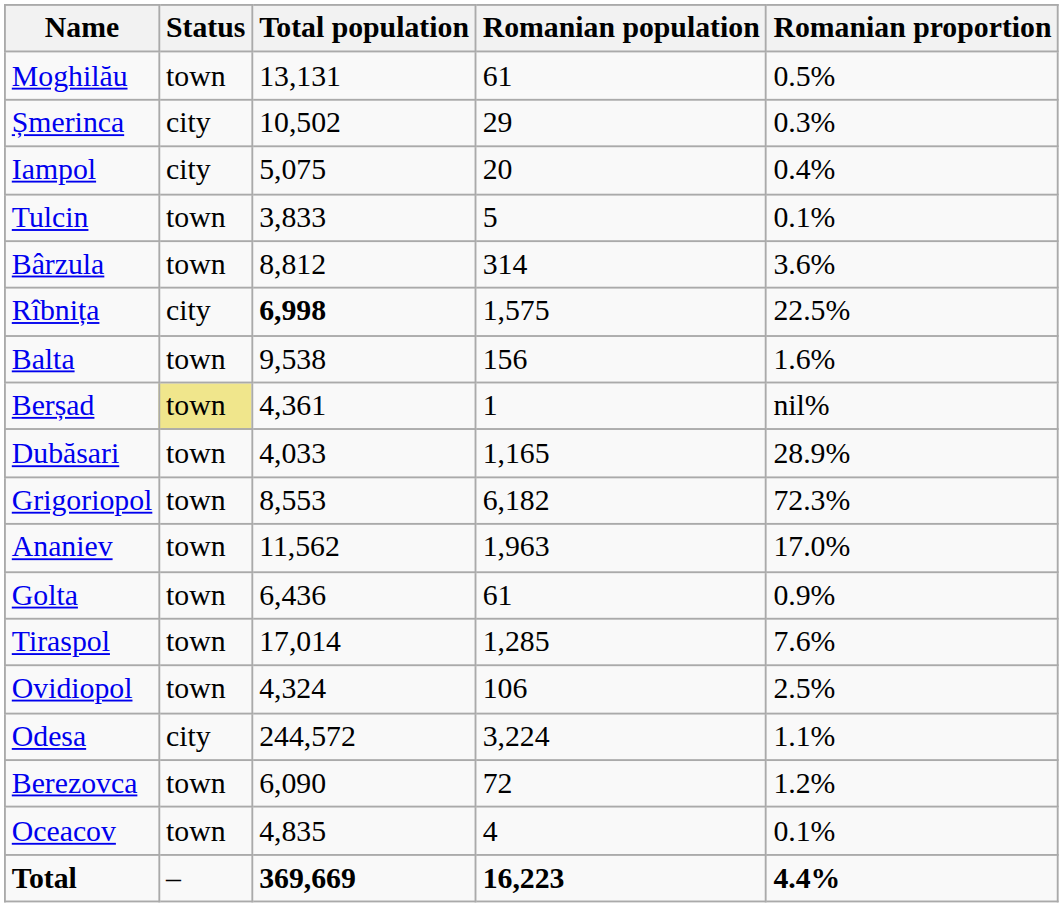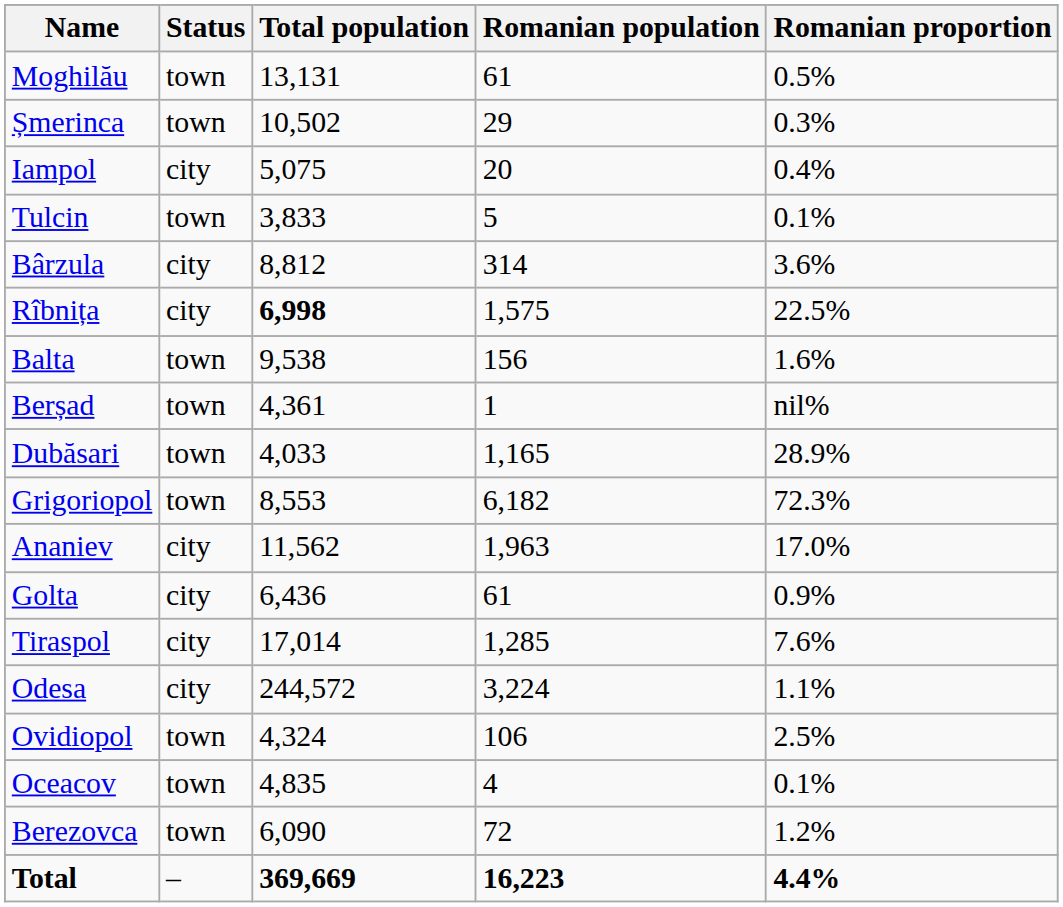 <table class="wikitable">
 <tr>
 <th>Name</th>
 <th>Status</th>
 <th>Total population</th>
 <th>Romanian population</th>
 <th>Romanian proportion</th>
 </tr>
 <tr>
 <td><a href='#'>Moghilău</a></td>
 <td>town</td>
 <td>13,131</td>
 <td>61</td>
 <td>0.5%</td>
 </tr>
 <tr>
 <td><a href='#'>Șmerinca</a></td>
-<td>city</td>
+<td>town</td>
 <td>10,502</td>
 <td>29</td>
 <td>0.3%</td>
 </tr>
 <tr>
 <td><a href='#'>Iampol</a></td>
 <td>city</td>
 <td>5,075</td>
 <td>20</td>
 <td>0.4%</td>
 </tr>
 <tr>
 <td><a href='#'>Tulcin</a></td>
 <td>town</td>
 <td>3,833</td>
 <td>5</td>
 <td>0.1%</td>
 </tr>
 <tr>
 <td><a href='#'>Bârzula</a></td>
-<td>town</td>
+<td>city</td>
 <td>8,812</td>
 <td>314</td>
 <td>3.6%</td>
 </tr>
 <tr>
 <td><a href='#'>Rîbnița</a></td>
 <td>city</td>
 <td><strong>6,998</strong></td>
 <td>1,575</td>
 <td>22.5%</td>
 </tr>
 <tr>
 <td><a href='#'>Balta</a></td>
 <td>town</td>
 <td>9,538</td>
 <td>156</td>
 <td>1.6%</td>
 </tr>
 <tr>
 <td><a href='#'>Berșad</a></td>
-<td style="background: khaki;">town</td>
+<td>town</td>
 <td>4,361</td>
 <td>1</td>
 <td>nil%</td>
 </tr>
 <tr>
 <td><a href='#'>Dubăsari</a></td>
 <td>town</td>
 <td>4,033</td>
 <td>1,165</td>
 <td>28.9%</td>
 </tr>
 <tr>
 <td><a href='#'>Grigoriopol</a></td>
 <td>town</td>
 <td>8,553</td>
 <td>6,182</td>
 <td>72.3%</td>
 </tr>
 <tr>
 <td><a href='#'>Ananiev</a></td>
-<td>town</td>
+<td>city</td>
 <td>11,562</td>
 <td>1,963</td>
 <td>17.0%</td>
 </tr>
 <tr>
 <td><a href='#'>Golta</a></td>
-<td>town</td>
+<td>city</td>
 <td>6,436</td>
 <td>61</td>
 <td>0.9%</td>
 </tr>
 <tr>
 <td><a href='#'>Tiraspol</a></td>
-<td>town</td>
+<td>city</td>
 <td>17,014</td>
 <td>1,285</td>
 <td>7.6%</td>
+</tr>
+<tr>
+<td><a href='#'>Odesa</a></td>
+<td>city</td>
+<td>244,572</td>
+<td>3,224</td>
+<td>1.1%</td>
 </tr>
 <tr>
 <td><a href='#'>Ovidiopol</a></td>
 <td>town</td>
 <td>4,324</td>
 <td>106</td>
 <td>2.5%</td>
 </tr>
 <tr>
-<td><a href='#'>Odesa</a></td>
-<td>city</td>
-<td>244,572</td>
-<td>3,224</td>
-<td>1.1%</td>
+<td><a href='#'>Oceacov</a></td>
+<td>town</td>
+<td>4,835</td>
+<td>4</td>
+<td>0.1%</td>
 </tr>
 <tr>
 <td><a href='#'>Berezovca</a></td>
 <td>town</td>
 <td>6,090</td>
 <td>72</td>
 <td>1.2%</td>
 </tr>
 <tr>
-<td><a href='#'>Oceacov</a></td>
-<td>town</td>
-<td>4,835</td>
-<td>4</td>
-<td>0.1%</td>
-</tr>
-<tr>
 <td><strong>Total</strong></td>
 <td>–</td>
 <td><strong>369,669</strong></td>
 <td><strong>16,223</strong></td>
 <td><strong>4.4%</strong></td>
 </tr>
 </table>
